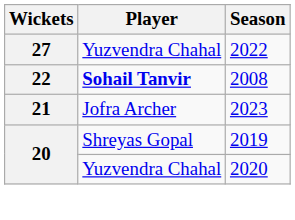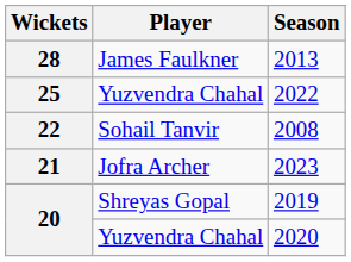 <table class="wikitable">
 <tr>
 <th>Wickets</th>
 <th>Player</th>
 <th>Season</th>
 </tr>
 <tr>
-<th>27</th>
+<th>28</th>
+<td><a href='#'>James Faulkner</a></td>
+<td><a href='#'>2013</a></td>
+</tr>
+<tr>
+<th>25</th>
 <td><a href='#'>Yuzvendra Chahal</a></td>
 <td><a href='#'>2022</a></td>
 </tr>
 <tr>
 <th>22</th>
-<td><strong><a href='#'>Sohail Tanvir</a></strong></td>
+<td><a href='#'>Sohail Tanvir</a></td>
 <td><a href='#'>2008</a></td>
 </tr>
 <tr>
 <th>21</th>
 <td><a href='#'>Jofra Archer</a></td>
 <td><a href='#'>2023</a></td>
 </tr>
 <tr>
 <th rowspan=2>20</th>
 <td><a href='#'>Shreyas Gopal</a></td>
 <td><a href='#'>2019</a></td>
 </tr>
 <tr>
 <td><a href='#'>Yuzvendra Chahal</a></td>
 <td><a href='#'>2020</a></td>
 </tr>
 </table>
